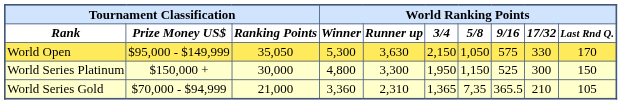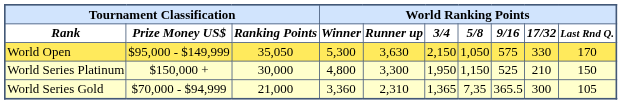 <table cellpadding="2" cellspacing="4" border="1" style="border:#435877 solid 2px; border-collapse: collapse;">
 <tr bgcolor="#d1e4fd">
 <th colspan="3">Tournament Classification</th>
 <th colspan="7">World Ranking Points</th>
 </tr>
 <tr>
 <td align="center"><strong><em>Rank</em></strong></td>
 <td align="center"><strong><em>Prize Money US$</em></strong></td>
 <td align="center"><strong><em>Ranking Points</em></strong></td>
 <td align="center"><strong><em>Winner</em></strong></td>
 <td align="center"><strong><em>Runner up</em></strong></td>
 <td align="center"><strong><em>3/4</em></strong></td>
 <td align="center"><strong><em>5/8</em></strong></td>
 <td align="center"><strong><em>9/16</em></strong></td>
 <td align="center"><strong><em>17/32</em></strong></td>
 <td align="center"><small><strong><em>Last Rnd Q.</em></strong></small></td>
 </tr>
 <tr bgcolor=#FFEA5C>
 <td>World Open</td>
 <td align="center">$95,000 - $149,999</td>
 <td align="center">35,050</td>
 <td align="center">5,300</td>
 <td align="center">3,630</td>
 <td align="center">2,150</td>
 <td align="center">1,050</td>
 <td align="center">575</td>
 <td align="center">330</td>
 <td align="center">170</td>
 </tr>
 <tr bgcolor=#FFFFCC>
 <td>World Series Platinum</td>
 <td align="center">$150,000 +</td>
 <td align="center">30,000</td>
 <td align="center">4,800</td>
 <td align="center">3,300</td>
 <td align="center">1,950</td>
 <td align="center">1,150</td>
 <td align="center">525</td>
-<td align="center">300</td>
+<td align="center">210</td>
 <td align="center">150</td>
 </tr>
 <tr bgcolor=#FFFFCC>
 <td>World Series Gold</td>
 <td align="center">$70,000 - $94,999</td>
 <td align="center">21,000</td>
 <td align="center">3,360</td>
 <td align="center">2,310</td>
 <td align="center">1,365</td>
 <td align="center">7,35</td>
 <td align="center">365.5</td>
-<td align="center">210</td>
+<td align="center">300</td>
 <td align="center">105</td>
 </tr>
 <tr bgcolor=#E9E9E9>
 </tr>
 </table>
